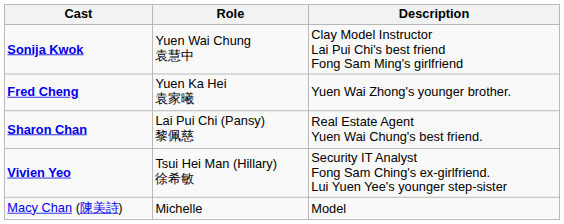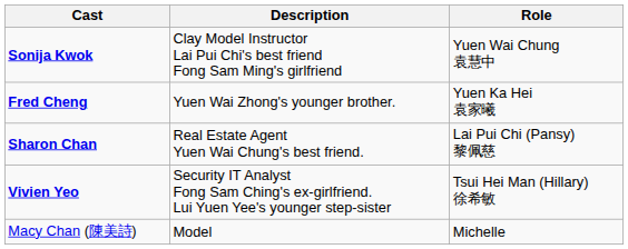 <table class="wikitable" width="55%">
 <tr>
 <th>Cast</th>
+<th>Description</th>
 <th>Role</th>
-<th>Description</th>
 </tr>
 <tr>
 <td><strong><a href='#'>Sonija Kwok</a></strong></td>
+<td>Clay Model Instructor<br> Lai Pui Chi's best friend <br>Fong Sam Ming's girlfriend</td>
 <td>Yuen Wai Chung<br> 袁慧中</td>
-<td>Clay Model Instructor<br> Lai Pui Chi's best friend <br>Fong Sam Ming's girlfriend</td>
 </tr>
 <tr>
 <td><strong><a href='#'>Fred Cheng</a></strong></td>
+<td>Yuen Wai Zhong's younger brother.</td>
 <td>Yuen Ka Hei<br> 袁家曦</td>
-<td>Yuen Wai Zhong's younger brother.</td>
 </tr>
 <tr>
 <td><strong><a href='#'>Sharon Chan</a></strong></td>
+<td>Real Estate Agent<br> Yuen Wai Chung's best friend.</td>
 <td>Lai Pui Chi (Pansy)<br> 黎佩慈</td>
-<td>Real Estate Agent<br> Yuen Wai Chung's best friend.</td>
 </tr>
 <tr c>
 <td><strong><a href='#'>Vivien Yeo</a></strong></td>
+<td>Security IT Analyst <br> Fong Sam Ching's ex-girlfriend.<br>Lui Yuen Yee's younger step-sister</td>
 <td>Tsui Hei Man (Hillary)<br> 徐希敏</td>
-<td>Security IT Analyst <br> Fong Sam Ching's ex-girlfriend.<br>Lui Yuen Yee's younger step-sister</td>
 </tr>
 <tr>
 <td><a href='#'>Macy Chan</a> (<a href='#'>陳美詩</a>)</td>
+<td>Model</td>
 <td>Michelle<br></td>
-<td>Model</td>
 </tr>
 </table>
